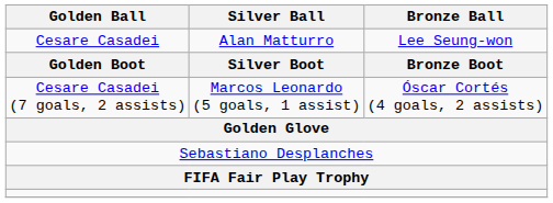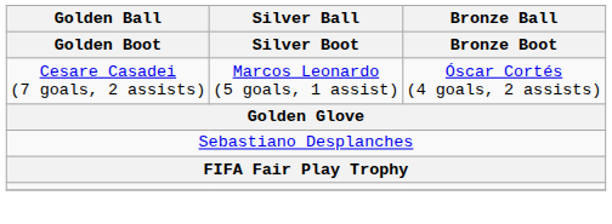 <table class="wikitable" style="margin:auto;text-align:center">
 <tr>
 <th>Golden Ball</th>
 <th>Silver Ball</th>
 <th>Bronze Ball</th>
-</tr>
-<tr>
-<td> <a href='#'>Cesare Casadei</a></td>
-<td> <a href='#'>Alan Matturro</a></td>
-<td> <a href='#'>Lee Seung-won</a></td>
 </tr>
 <tr>
 <th>Golden Boot</th>
 <th>Silver Boot</th>
 <th>Bronze Boot</th>
 </tr>
 <tr>
 <td> <a href='#'>Cesare Casadei</a><br>(7 goals, 2 assists)</td>
 <td> <a href='#'>Marcos Leonardo</a><br>(5 goals, 1 assist)</td>
 <td> <a href='#'>Óscar Cortés</a><br>(4 goals, 2 assists)</td>
 </tr>
 <tr>
 <th colspan="3">Golden Glove</th>
 </tr>
 <tr>
 <td colspan="3"> <a href='#'>Sebastiano Desplanches</a></td>
 </tr>
 <tr>
 <th colspan="3">FIFA Fair Play Trophy</th>
 </tr>
 <tr>
 <td colspan="3"></td>
 </tr>
 <tr>
 </tr>
 </table>
